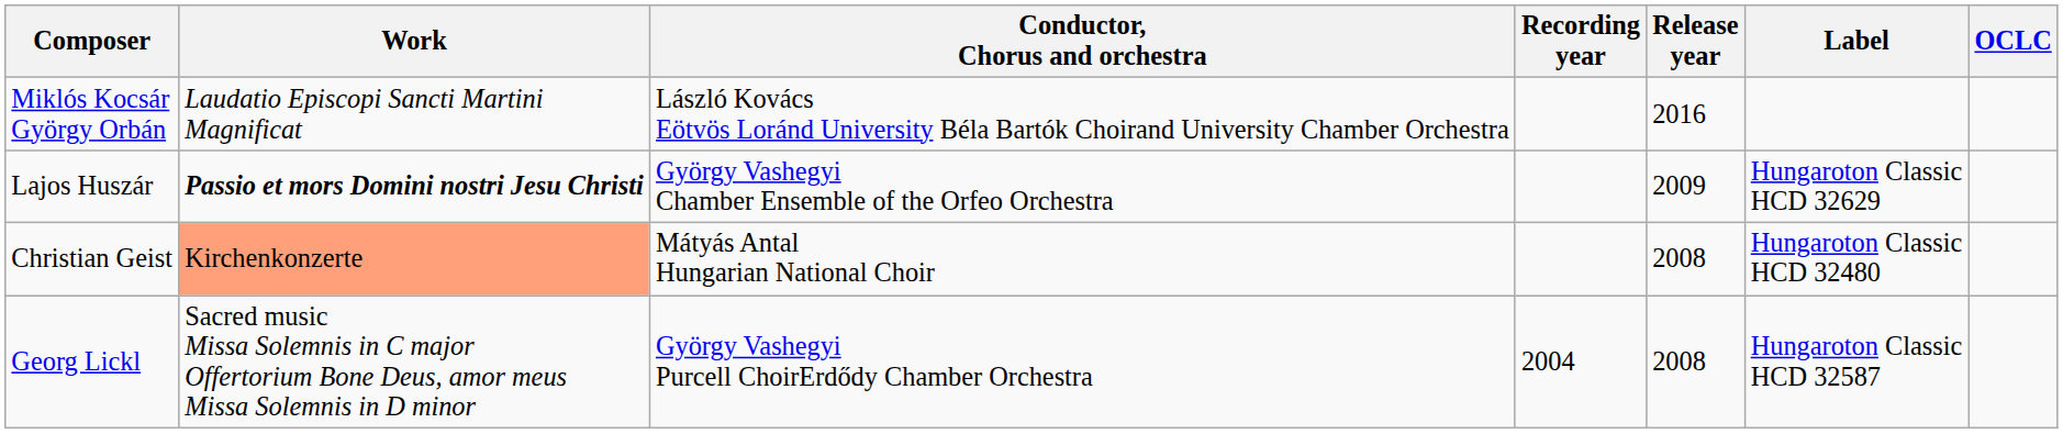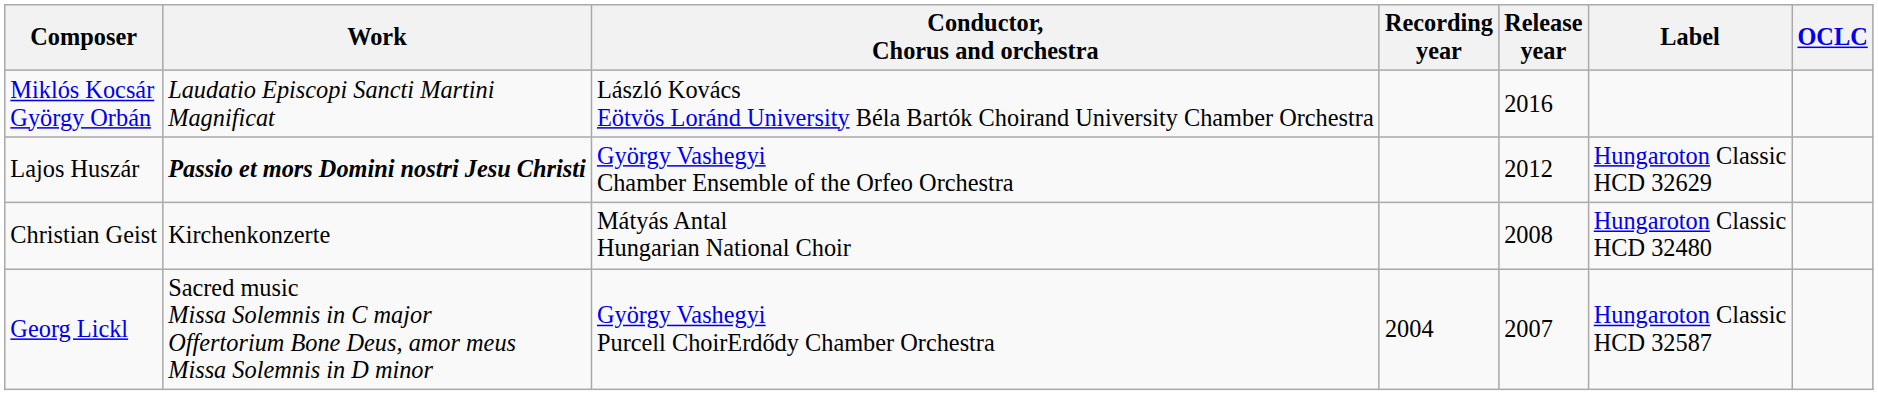 <table class="wikitable mw-collapsible">
 <tr>
 <th>Composer</th>
 <th>Work</th>
 <th>Conductor,<br>Chorus and orchestra</th>
 <th>Recording<br>year</th>
 <th>Release<br>year</th>
 <th>Label</th>
 <th><a href='#'>OCLC</a></th>
 </tr>
 <tr>
 <td><a href='#'>Miklós Kocsár</a><br><a href='#'>György Orbán</a></td>
 <td><em>Laudatio Episcopi Sancti Martini</em><br><em>Magnificat</em></td>
 <td>László Kovács<br><a href='#'>Eötvös Loránd University</a> Béla Bartók Choirand University Chamber Orchestra</td>
 <td></td>
 <td>2016</td>
 <td></td>
 <td></td>
 </tr>
 <tr>
 <td>Lajos Huszár</td>
 <td><strong><em>Passio et mors Domini nostri Jesu Christi</em></strong></td>
 <td><a href='#'>György Vashegyi</a><br>Chamber Ensemble of the Orfeo Orchestra</td>
 <td></td>
-<td>2009</td>
+<td>2012</td>
 <td><a href='#'>Hungaroton</a> Classic<br>HCD 32629</td>
 <td></td>
 </tr>
 <tr>
 <td>Christian Geist</td>
-<td style="background: lightsalmon;">Kirchenkonzerte</td>
+<td>Kirchenkonzerte</td>
 <td>Mátyás Antal<br>Hungarian National Choir</td>
 <td></td>
 <td>2008</td>
 <td><a href='#'>Hungaroton</a> Classic<br>HCD 32480</td>
 <td></td>
 </tr>
 <tr>
 <td><a href='#'>Georg Lickl</a></td>
 <td>Sacred music<br><em>Missa Solemnis in C major</em><br><em>Offertorium Bone Deus, amor meus</em><br><em>Missa Solemnis in D minor</em></td>
 <td><a href='#'>György Vashegyi</a><br>Purcell ChoirErdődy Chamber Orchestra</td>
 <td>2004</td>
-<td>2008</td>
+<td>2007</td>
 <td><a href='#'>Hungaroton</a> Classic<br>HCD 32587</td>
 <td></td>
 </tr>
 </table>
